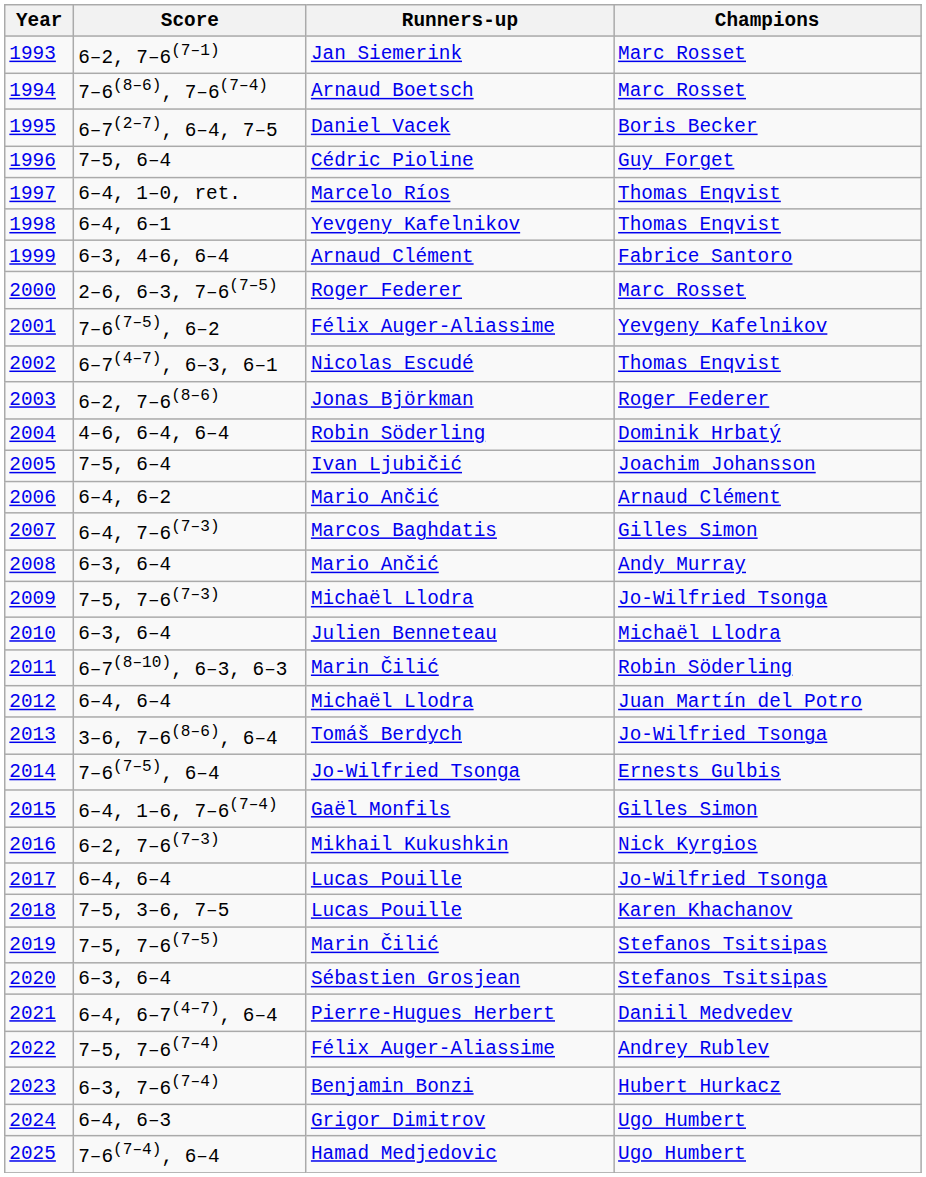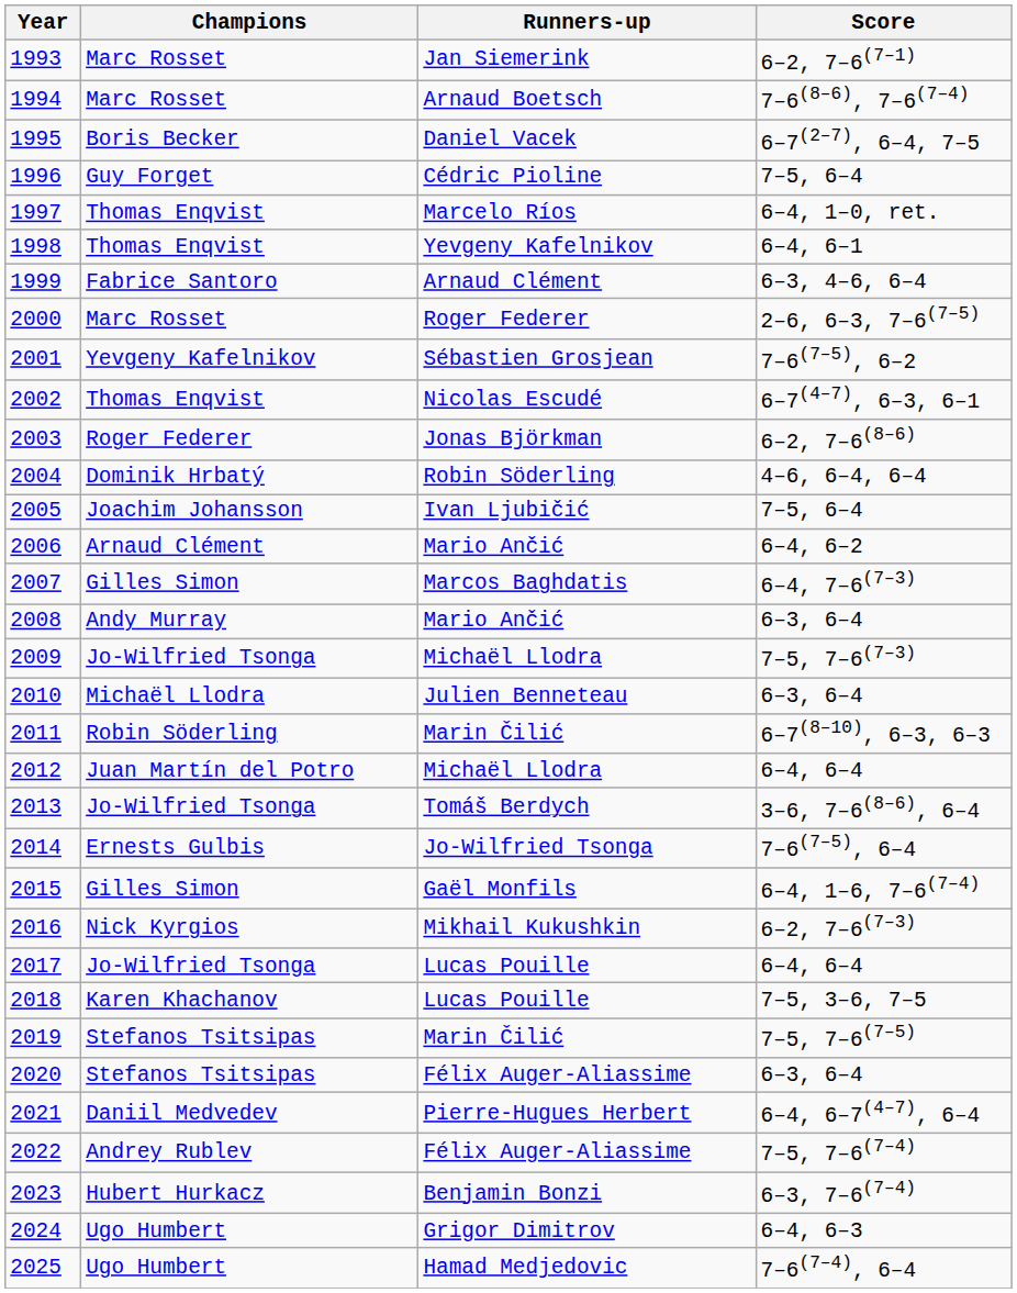 <table class=wikitable>
 <tr>
 <th style="width:40px">Year</th>
+<th style="width:200px">Champions</th>
+<th style="width:200px">Runners-up</th>
 <th style="width:150px" class="unsortable">Score</th>
-<th style="width:200px">Runners-up</th>
-<th style="width:200px">Champions</th>
 </tr>
 <tr>
 <td><a href='#'>1993</a></td>
+<td>  <a href='#'>Marc Rosset</a></td>
+<td>  <a href='#'>Jan Siemerink</a></td>
 <td>6–2, 7–6<sup>(7–1)</sup></td>
-<td>  <a href='#'>Jan Siemerink</a></td>
-<td>  <a href='#'>Marc Rosset</a></td>
 </tr>
 <tr>
 <td><a href='#'>1994</a></td>
+<td> <a href='#'>Marc Rosset</a> </td>
+<td> <a href='#'>Arnaud Boetsch</a></td>
 <td>7–6<sup>(8–6)</sup>, 7–6<sup>(7–4)</sup></td>
-<td> <a href='#'>Arnaud Boetsch</a></td>
-<td> <a href='#'>Marc Rosset</a> </td>
 </tr>
 <tr>
 <td><a href='#'>1995</a></td>
+<td> <a href='#'>Boris Becker</a></td>
+<td> <a href='#'>Daniel Vacek</a></td>
 <td>6–7<sup>(2–7)</sup>, 6–4, 7–5</td>
-<td> <a href='#'>Daniel Vacek</a></td>
-<td> <a href='#'>Boris Becker</a></td>
 </tr>
 <tr>
 <td><a href='#'>1996</a></td>
+<td> <a href='#'>Guy Forget</a></td>
+<td> <a href='#'>Cédric Pioline</a></td>
 <td>7–5, 6–4</td>
-<td> <a href='#'>Cédric Pioline</a></td>
-<td> <a href='#'>Guy Forget</a></td>
 </tr>
 <tr>
 <td><a href='#'>1997</a></td>
+<td> <a href='#'>Thomas Enqvist</a></td>
+<td> <a href='#'>Marcelo Ríos</a></td>
 <td>6–4, 1–0, ret.</td>
-<td> <a href='#'>Marcelo Ríos</a></td>
-<td> <a href='#'>Thomas Enqvist</a></td>
 </tr>
 <tr>
 <td><a href='#'>1998</a></td>
+<td> <a href='#'>Thomas Enqvist</a> </td>
+<td> <a href='#'>Yevgeny Kafelnikov</a></td>
 <td>6–4, 6–1</td>
-<td> <a href='#'>Yevgeny Kafelnikov</a></td>
-<td> <a href='#'>Thomas Enqvist</a> </td>
 </tr>
 <tr>
 <td><a href='#'>1999</a></td>
+<td> <a href='#'>Fabrice Santoro</a></td>
+<td> <a href='#'>Arnaud Clément</a></td>
 <td>6–3, 4–6, 6–4</td>
-<td> <a href='#'>Arnaud Clément</a></td>
-<td> <a href='#'>Fabrice Santoro</a></td>
 </tr>
 <tr>
 <td><a href='#'>2000</a></td>
+<td> <a href='#'>Marc Rosset</a> </td>
+<td> <a href='#'>Roger Federer</a></td>
 <td>2–6, 6–3, 7–6<sup>(7–5)</sup></td>
-<td> <a href='#'>Roger Federer</a></td>
-<td> <a href='#'>Marc Rosset</a> </td>
 </tr>
 <tr>
 <td><a href='#'>2001</a></td>
+<td> <a href='#'>Yevgeny Kafelnikov</a></td>
+<td> <a href='#'>Sébastien Grosjean</a></td>
 <td>7–6<sup>(7–5)</sup>, 6–2</td>
-<td> <a href='#'>Félix Auger-Aliassime</a></td>
-<td> <a href='#'>Yevgeny Kafelnikov</a></td>
 </tr>
 <tr>
 <td><a href='#'>2002</a></td>
+<td> <a href='#'>Thomas Enqvist</a> </td>
+<td> <a href='#'>Nicolas Escudé</a></td>
 <td>6–7<sup>(4–7)</sup>, 6–3, 6–1</td>
-<td> <a href='#'>Nicolas Escudé</a></td>
-<td> <a href='#'>Thomas Enqvist</a> </td>
 </tr>
 <tr>
 <td><a href='#'>2003</a></td>
+<td> <a href='#'>Roger Federer</a></td>
+<td> <a href='#'>Jonas Björkman</a></td>
 <td>6–2, 7–6<sup>(8–6)</sup></td>
-<td> <a href='#'>Jonas Björkman</a></td>
-<td> <a href='#'>Roger Federer</a></td>
 </tr>
 <tr>
 <td><a href='#'>2004</a></td>
+<td> <a href='#'>Dominik Hrbatý</a></td>
+<td> <a href='#'>Robin Söderling</a></td>
 <td>4–6, 6–4, 6–4</td>
-<td> <a href='#'>Robin Söderling</a></td>
-<td> <a href='#'>Dominik Hrbatý</a></td>
 </tr>
 <tr>
 <td><a href='#'>2005</a></td>
+<td> <a href='#'>Joachim Johansson</a></td>
+<td> <a href='#'>Ivan Ljubičić</a></td>
 <td>7–5, 6–4</td>
-<td> <a href='#'>Ivan Ljubičić</a></td>
-<td> <a href='#'>Joachim Johansson</a></td>
 </tr>
 <tr>
 <td><a href='#'>2006</a></td>
+<td> <a href='#'>Arnaud Clément</a></td>
+<td> <a href='#'>Mario Ančić</a></td>
 <td>6–4, 6–2</td>
-<td> <a href='#'>Mario Ančić</a></td>
-<td> <a href='#'>Arnaud Clément</a></td>
 </tr>
 <tr>
 <td><a href='#'>2007</a></td>
+<td> <a href='#'>Gilles Simon</a></td>
+<td> <a href='#'>Marcos Baghdatis</a></td>
 <td>6–4, 7–6<sup>(7–3)</sup></td>
-<td> <a href='#'>Marcos Baghdatis</a></td>
-<td> <a href='#'>Gilles Simon</a></td>
 </tr>
 <tr>
 <td><a href='#'>2008</a></td>
+<td> <a href='#'>Andy Murray</a></td>
+<td> <a href='#'>Mario Ančić</a></td>
 <td>6–3, 6–4</td>
-<td> <a href='#'>Mario Ančić</a></td>
-<td> <a href='#'>Andy Murray</a></td>
 </tr>
 <tr>
 <td><a href='#'>2009</a></td>
+<td> <a href='#'>Jo-Wilfried Tsonga</a></td>
+<td> <a href='#'>Michaël Llodra</a></td>
 <td>7–5, 7–6<sup>(7–3)</sup></td>
-<td> <a href='#'>Michaël Llodra</a></td>
-<td> <a href='#'>Jo-Wilfried Tsonga</a></td>
 </tr>
 <tr>
 <td><a href='#'>2010</a></td>
+<td> <a href='#'>Michaël Llodra</a></td>
+<td> <a href='#'>Julien Benneteau</a></td>
 <td>6–3, 6–4</td>
-<td> <a href='#'>Julien Benneteau</a></td>
-<td> <a href='#'>Michaël Llodra</a></td>
 </tr>
 <tr>
 <td><a href='#'>2011</a></td>
+<td> <a href='#'>Robin Söderling</a></td>
+<td> <a href='#'>Marin Čilić</a></td>
 <td>6–7<sup>(8–10)</sup>, 6–3, 6–3</td>
-<td> <a href='#'>Marin Čilić</a></td>
-<td> <a href='#'>Robin Söderling</a></td>
 </tr>
 <tr>
 <td><a href='#'>2012</a></td>
+<td> <a href='#'>Juan Martín del Potro</a></td>
+<td> <a href='#'>Michaël Llodra</a></td>
 <td>6–4, 6–4</td>
-<td> <a href='#'>Michaël Llodra</a></td>
-<td> <a href='#'>Juan Martín del Potro</a></td>
 </tr>
 <tr>
 <td><a href='#'>2013</a></td>
+<td> <a href='#'>Jo-Wilfried Tsonga</a> </td>
+<td> <a href='#'>Tomáš Berdych</a></td>
 <td>3–6, 7–6<sup>(8–6)</sup>, 6–4</td>
-<td> <a href='#'>Tomáš Berdych</a></td>
-<td> <a href='#'>Jo-Wilfried Tsonga</a> </td>
 </tr>
 <tr>
 <td><a href='#'>2014</a></td>
+<td> <a href='#'>Ernests Gulbis</a></td>
+<td> <a href='#'>Jo-Wilfried Tsonga</a></td>
 <td>7–6<sup>(7–5)</sup>, 6–4</td>
-<td> <a href='#'>Jo-Wilfried Tsonga</a></td>
-<td> <a href='#'>Ernests Gulbis</a></td>
 </tr>
 <tr>
 <td><a href='#'>2015</a></td>
+<td> <a href='#'>Gilles Simon</a> </td>
+<td> <a href='#'>Gaël Monfils</a></td>
 <td>6–4, 1–6, 7–6<sup>(7–4)</sup></td>
-<td> <a href='#'>Gaël Monfils</a></td>
-<td> <a href='#'>Gilles Simon</a> </td>
 </tr>
 <tr>
 <td><a href='#'>2016</a></td>
+<td> <a href='#'>Nick Kyrgios</a></td>
+<td> <a href='#'>Mikhail Kukushkin</a></td>
 <td>6–2, 7–6<sup>(7–3)</sup></td>
-<td> <a href='#'>Mikhail Kukushkin</a></td>
-<td> <a href='#'>Nick Kyrgios</a></td>
 </tr>
 <tr>
 <td><a href='#'>2017</a></td>
+<td> <a href='#'>Jo-Wilfried Tsonga</a> </td>
+<td> <a href='#'>Lucas Pouille</a></td>
 <td>6–4, 6–4</td>
-<td> <a href='#'>Lucas Pouille</a></td>
-<td> <a href='#'>Jo-Wilfried Tsonga</a> </td>
 </tr>
 <tr>
 <td><a href='#'>2018</a></td>
+<td> <a href='#'>Karen Khachanov</a></td>
+<td> <a href='#'>Lucas Pouille</a></td>
 <td>7–5, 3–6, 7–5</td>
-<td> <a href='#'>Lucas Pouille</a></td>
-<td> <a href='#'>Karen Khachanov</a></td>
 </tr>
 <tr>
 <td><a href='#'>2019</a></td>
+<td> <a href='#'>Stefanos Tsitsipas</a></td>
+<td> <a href='#'>Marin Čilić</a></td>
 <td>7–5, 7–6<sup>(7–5)</sup></td>
-<td> <a href='#'>Marin Čilić</a></td>
-<td> <a href='#'>Stefanos Tsitsipas</a></td>
 </tr>
 <tr>
 <td><a href='#'>2020</a></td>
+<td> <a href='#'>Stefanos Tsitsipas</a> </td>
+<td> <a href='#'>Félix Auger-Aliassime</a></td>
 <td>6–3, 6–4</td>
-<td> <a href='#'>Sébastien Grosjean</a></td>
-<td> <a href='#'>Stefanos Tsitsipas</a> </td>
 </tr>
 <tr>
 <td><a href='#'>2021</a></td>
+<td> <a href='#'>Daniil Medvedev</a></td>
+<td> <a href='#'>Pierre-Hugues Herbert</a></td>
 <td>6–4, 6–7<sup>(4–7)</sup>, 6–4</td>
-<td> <a href='#'>Pierre-Hugues Herbert</a></td>
-<td> <a href='#'>Daniil Medvedev</a></td>
 </tr>
 <tr>
 <td><a href='#'>2022</a></td>
+<td> <a href='#'>Andrey Rublev</a></td>
+<td> <a href='#'>Félix Auger-Aliassime</a></td>
 <td>7–5, 7–6<sup>(7–4)</sup></td>
-<td> <a href='#'>Félix Auger-Aliassime</a></td>
-<td> <a href='#'>Andrey Rublev</a></td>
 </tr>
 <tr>
 <td><a href='#'>2023</a></td>
+<td> <a href='#'>Hubert Hurkacz</a></td>
+<td> <a href='#'>Benjamin Bonzi</a></td>
 <td>6–3, 7–6<sup>(7–4)</sup></td>
-<td> <a href='#'>Benjamin Bonzi</a></td>
-<td> <a href='#'>Hubert Hurkacz</a></td>
 </tr>
 <tr>
 <td><a href='#'>2024</a></td>
+<td> <a href='#'>Ugo Humbert</a></td>
+<td> <a href='#'>Grigor Dimitrov</a></td>
 <td>6–4, 6–3</td>
-<td> <a href='#'>Grigor Dimitrov</a></td>
-<td> <a href='#'>Ugo Humbert</a></td>
 </tr>
 <tr>
 <td><a href='#'>2025</a></td>
+<td> <a href='#'>Ugo Humbert</a> </td>
+<td> <a href='#'>Hamad Medjedovic</a></td>
 <td>7–6<sup>(7–4)</sup>, 6–4</td>
-<td> <a href='#'>Hamad Medjedovic</a></td>
-<td> <a href='#'>Ugo Humbert</a> </td>
 </tr>
 </table>
